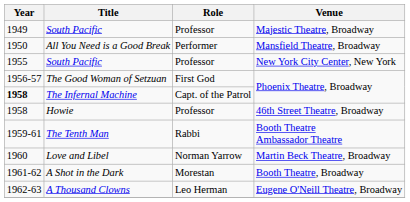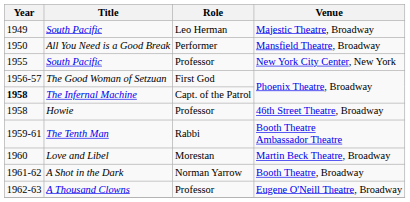 <table class="wikitable">
 <tr>
 <th>Year</th>
 <th>Title</th>
 <th>Role</th>
 <th>Venue</th>
 </tr>
 <tr>
 <td>1949</td>
 <td><em><a href='#'>South Pacific</a></em></td>
-<td>Professor</td>
+<td>Leo Herman</td>
 <td><a href='#'>Majestic Theatre</a>, Broadway</td>
 </tr>
 <tr>
 <td>1950</td>
 <td><em>All You Need is a Good Break</em></td>
 <td>Performer</td>
 <td><a href='#'>Mansfield Theatre</a>, Broadway</td>
 </tr>
 <tr>
 <td>1955</td>
 <td><em><a href='#'>South Pacific</a></em></td>
 <td>Professor</td>
 <td><a href='#'>New York City Center</a>, New York</td>
 </tr>
 <tr>
 <td>1956-57</td>
 <td><em>The Good Woman of Setzuan</em></td>
 <td>First God</td>
 <td rowspan=2><a href='#'>Phoenix Theatre</a>, Broadway</td>
 </tr>
 <tr>
 <td><strong>1958</strong></td>
 <td><em><a href='#'>The Infernal Machine</a></em></td>
 <td>Capt. of the Patrol</td>
 </tr>
 <tr>
 <td>1958</td>
 <td><em>Howie</em></td>
 <td>Professor</td>
 <td><a href='#'>46th Street Theatre</a>, Broadway</td>
 </tr>
 <tr>
 <td>1959-61</td>
 <td><em><a href='#'>The Tenth Man</a></em></td>
 <td>Rabbi</td>
 <td><a href='#'>Booth Theatre</a> <br> <a href='#'>Ambassador Theatre</a></td>
 </tr>
 <tr>
 <td>1960</td>
 <td><em>Love and Libel</em></td>
-<td>Norman Yarrow</td>
+<td>Morestan</td>
 <td><a href='#'>Martin Beck Theatre</a>, Broadway</td>
 </tr>
 <tr>
 <td>1961-62</td>
 <td><em>A Shot in the Dark</em></td>
-<td>Morestan</td>
+<td>Norman Yarrow</td>
 <td><a href='#'>Booth Theatre</a>, Broadway</td>
 </tr>
 <tr>
 <td>1962-63</td>
 <td><em><a href='#'>A Thousand Clowns</a></em></td>
-<td>Leo Herman</td>
+<td>Professor</td>
 <td><a href='#'>Eugene O'Neill Theatre</a>, Broadway</td>
 </tr>
 <tr>
 </tr>
 </table>
